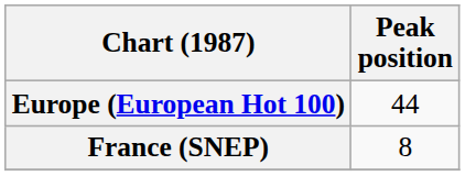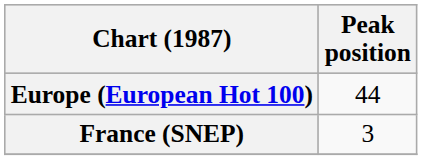 <table class="wikitable sortable plainrowheaders">
 <tr>
 <th>Chart (1987)</th>
 <th>Peak<br>position</th>
 </tr>
 <tr>
 <th scope="row">Europe (<a href='#'>European Hot 100</a>)</th>
 <td align="center">44</td>
 </tr>
 <tr>
 <th scope="row">France (SNEP)</th>
-<td align="center">8</td>
+<td align="center">3</td>
 </tr>
 <tr>
 </tr>
 </table>
